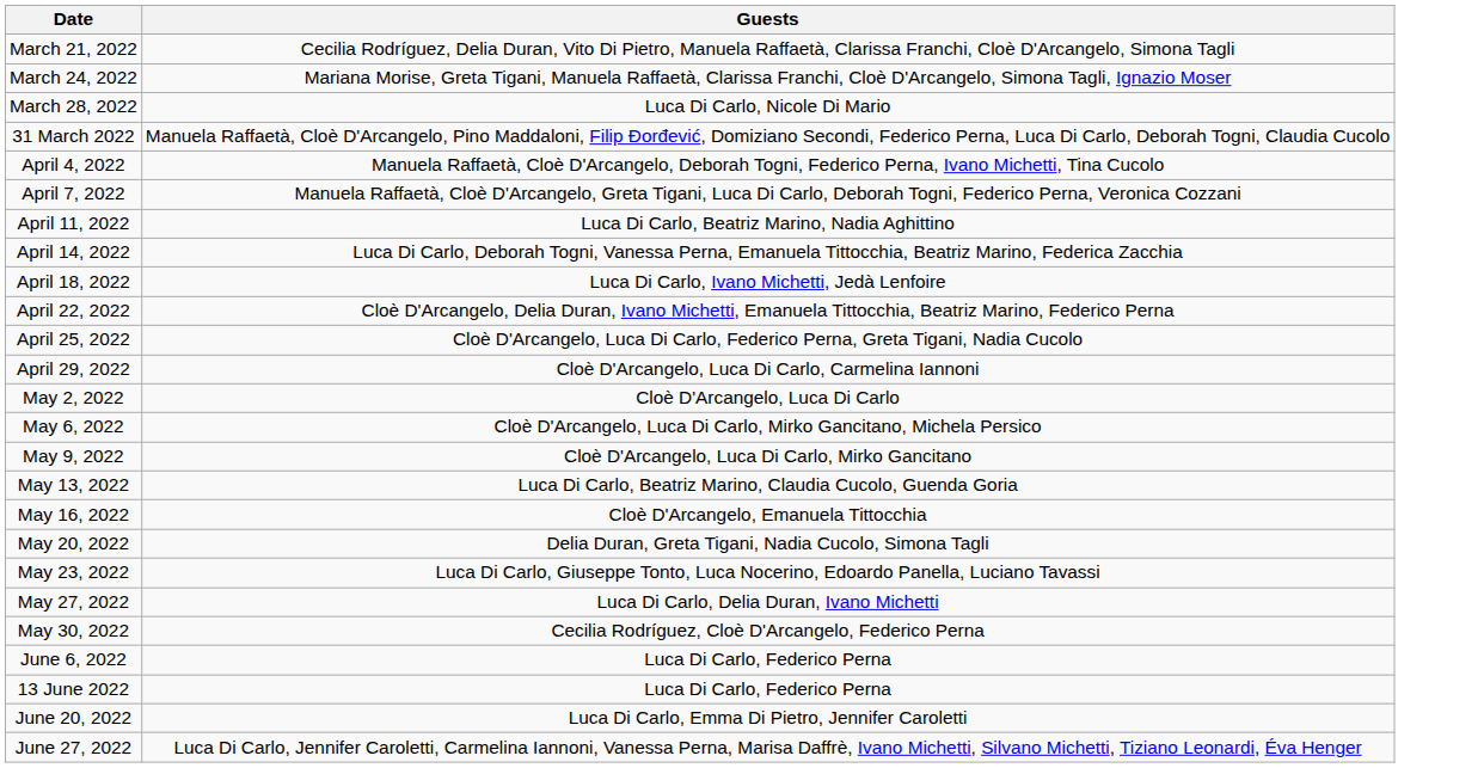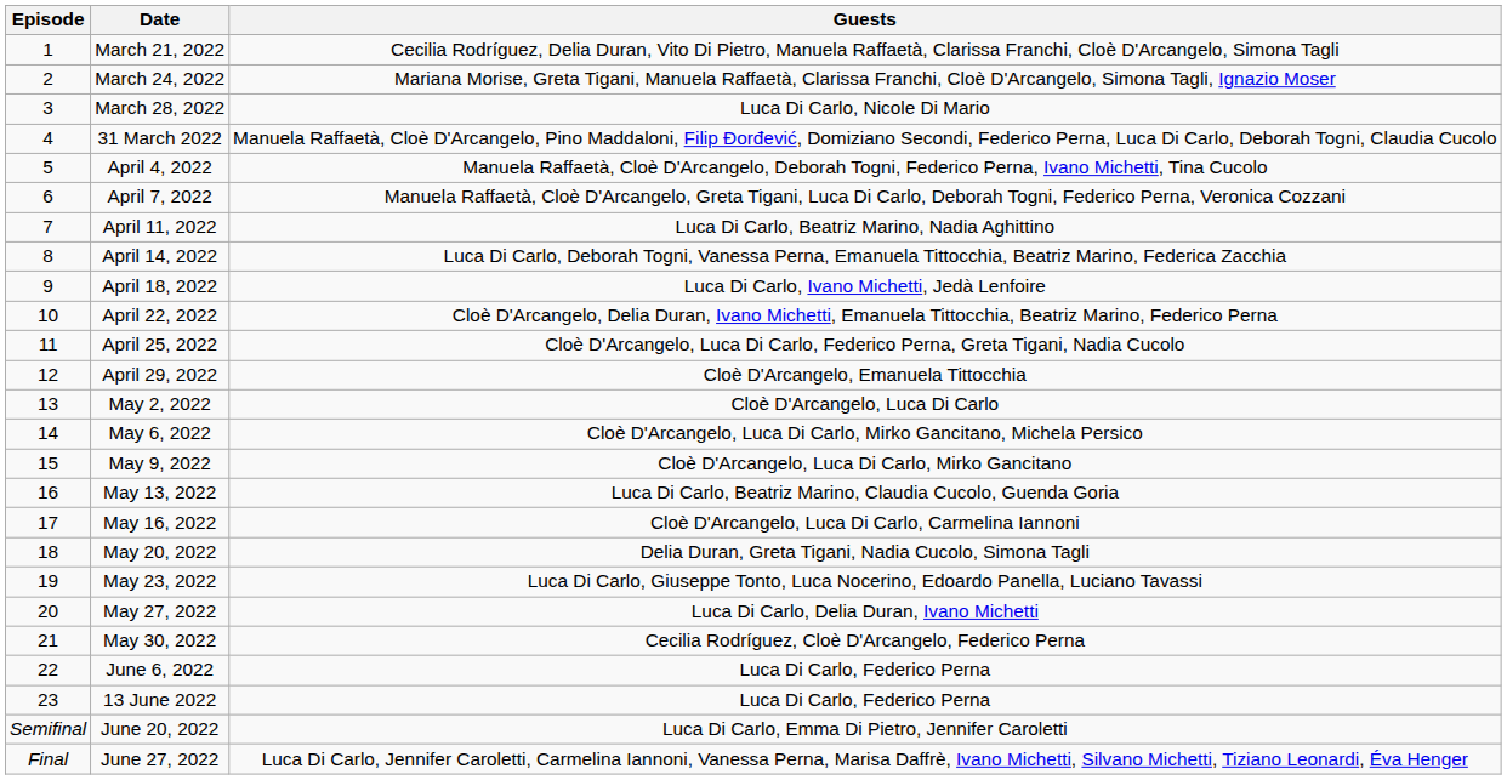 <table class="wikitable" style="text-align:center;">
 <tr>
+<th>Episode</th>
 <th>Date</th>
 <th>Guests</th>
 </tr>
 <tr>
+<td>1</td>
 <td>March 21, 2022</td>
 <td>Cecilia Rodríguez, Delia Duran, Vito Di Pietro, Manuela Raffaetà, Clarissa Franchi, Cloè D'Arcangelo, Simona Tagli</td>
 </tr>
 <tr>
+<td>2</td>
 <td>March 24, 2022</td>
 <td>Mariana Morise, Greta Tigani, Manuela Raffaetà, Clarissa Franchi, Cloè D'Arcangelo, Simona Tagli, <a href='#'>Ignazio Moser</a></td>
 </tr>
 <tr>
+<td>3</td>
 <td>March 28, 2022</td>
 <td>Luca Di Carlo, Nicole Di Mario</td>
 </tr>
 <tr>
+<td>4</td>
 <td>31 March 2022</td>
 <td>Manuela Raffaetà, Cloè D'Arcangelo, Pino Maddaloni, <a href='#'>Filip Đorđević</a>, Domiziano Secondi, Federico Perna, Luca Di Carlo, Deborah Togni, Claudia Cucolo</td>
 </tr>
 <tr>
+<td>5</td>
 <td>April 4, 2022</td>
 <td>Manuela Raffaetà, Cloè D'Arcangelo, Deborah Togni, Federico Perna, <a href='#'>Ivano Michetti</a>, Tina Cucolo</td>
 </tr>
 <tr>
+<td>6</td>
 <td>April 7, 2022</td>
 <td>Manuela Raffaetà, Cloè D'Arcangelo, Greta Tigani, Luca Di Carlo, Deborah Togni, Federico Perna, Veronica Cozzani</td>
 </tr>
 <tr>
+<td>7</td>
 <td>April 11, 2022</td>
 <td>Luca Di Carlo, Beatriz Marino, Nadia Aghittino</td>
 </tr>
 <tr>
+<td>8</td>
 <td>April 14, 2022</td>
 <td>Luca Di Carlo, Deborah Togni, Vanessa Perna, Emanuela Tittocchia, Beatriz Marino, Federica Zacchia</td>
 </tr>
 <tr>
+<td>9</td>
 <td>April 18, 2022</td>
 <td>Luca Di Carlo, <a href='#'>Ivano Michetti</a>, Jedà Lenfoire</td>
 </tr>
 <tr>
+<td>10</td>
 <td>April 22, 2022</td>
 <td>Cloè D'Arcangelo, Delia Duran, <a href='#'>Ivano Michetti</a>, Emanuela Tittocchia, Beatriz Marino, Federico Perna</td>
 </tr>
 <tr>
+<td>11</td>
 <td>April 25, 2022</td>
 <td>Cloè D'Arcangelo, Luca Di Carlo, Federico Perna, Greta Tigani, Nadia Cucolo</td>
 </tr>
 <tr>
+<td>12</td>
 <td>April 29, 2022</td>
-<td>Cloè D'Arcangelo, Luca Di Carlo, Carmelina Iannoni</td>
+<td>Cloè D'Arcangelo, Emanuela Tittocchia</td>
 </tr>
 <tr>
+<td>13</td>
 <td>May 2, 2022</td>
 <td>Cloè D'Arcangelo, Luca Di Carlo</td>
 </tr>
 <tr>
+<td>14</td>
 <td>May 6, 2022</td>
 <td>Cloè D'Arcangelo, Luca Di Carlo, Mirko Gancitano, Michela Persico</td>
 </tr>
 <tr>
+<td>15</td>
 <td>May 9, 2022</td>
 <td>Cloè D'Arcangelo, Luca Di Carlo, Mirko Gancitano</td>
 </tr>
 <tr>
+<td>16</td>
 <td>May 13, 2022</td>
 <td>Luca Di Carlo, Beatriz Marino, Claudia Cucolo, Guenda Goria</td>
 </tr>
 <tr>
+<td>17</td>
 <td>May 16, 2022</td>
-<td>Cloè D'Arcangelo, Emanuela Tittocchia</td>
+<td>Cloè D'Arcangelo, Luca Di Carlo, Carmelina Iannoni</td>
 </tr>
 <tr>
+<td>18</td>
 <td>May 20, 2022</td>
 <td>Delia Duran, Greta Tigani, Nadia Cucolo, Simona Tagli</td>
 </tr>
 <tr>
+<td>19</td>
 <td>May 23, 2022</td>
 <td>Luca Di Carlo, Giuseppe Tonto, Luca Nocerino, Edoardo Panella, Luciano Tavassi</td>
 </tr>
 <tr>
+<td>20</td>
 <td>May 27, 2022</td>
 <td>Luca Di Carlo, Delia Duran, <a href='#'>Ivano Michetti</a></td>
 </tr>
 <tr>
+<td>21</td>
 <td>May 30, 2022</td>
 <td>Cecilia Rodríguez, Cloè D'Arcangelo, Federico Perna</td>
 </tr>
 <tr>
+<td>22</td>
 <td>June 6, 2022</td>
 <td>Luca Di Carlo, Federico Perna</td>
 </tr>
 <tr>
+<td>23</td>
 <td>13 June 2022</td>
 <td>Luca Di Carlo, Federico Perna</td>
 </tr>
 <tr>
+<td><em>Semifinal</em></td>
 <td>June 20, 2022</td>
 <td>Luca Di Carlo, Emma Di Pietro, Jennifer Caroletti</td>
 </tr>
 <tr>
+<td><em>Final</em></td>
 <td>June 27, 2022</td>
 <td>Luca Di Carlo, Jennifer Caroletti, Carmelina Iannoni, Vanessa Perna, Marisa Daffrè, <a href='#'>Ivano Michetti</a>, <a href='#'>Silvano Michetti</a>, <a href='#'>Tiziano Leonardi</a>, <a href='#'>Éva Henger</a></td>
 </tr>
 </table>
